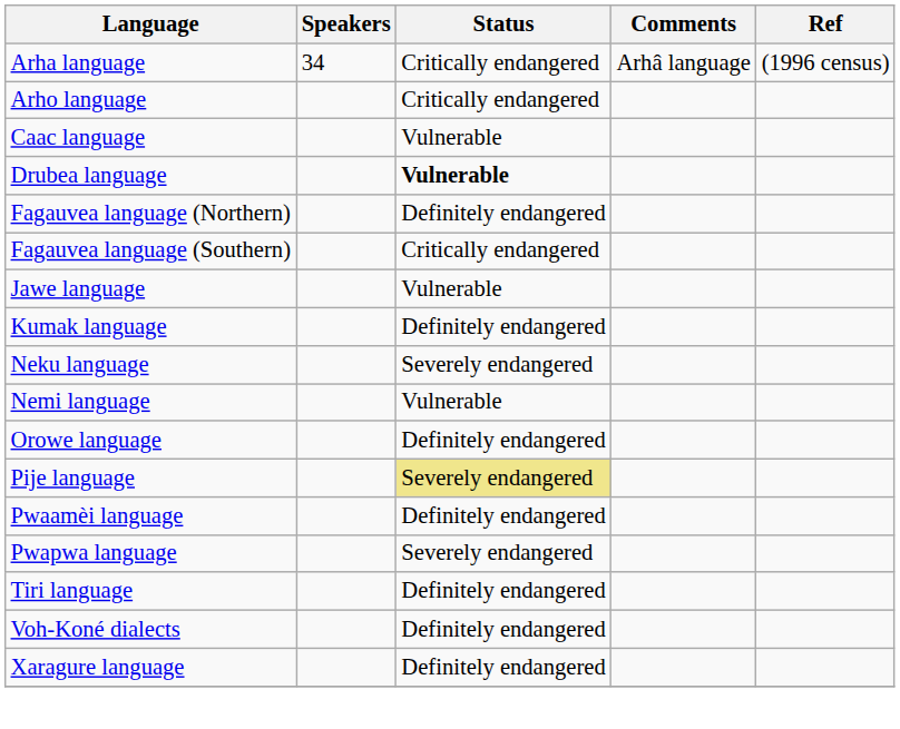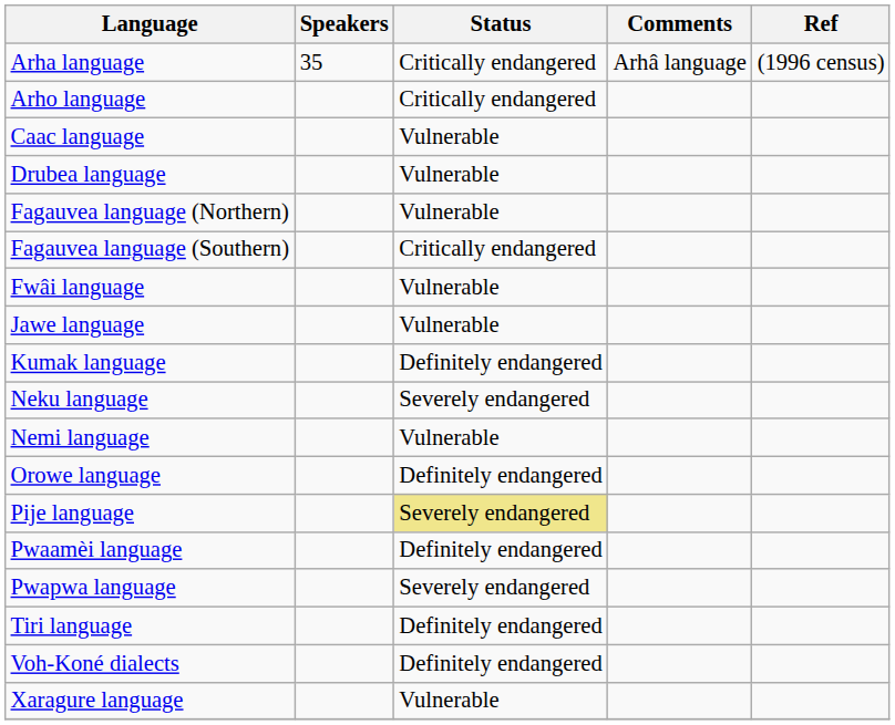 <table class="sortable wikitable" align="center" style="font-size:90%">
 <tr>
 <th>Language</th>
 <th>Speakers</th>
 <th>Status</th>
 <th>Comments</th>
 <th>Ref</th>
 </tr>
 <tr>
 <td><a href='#'>Arha language</a></td>
-<td>34</td>
+<td>35</td>
 <td>Critically endangered</td>
 <td>Arhâ language</td>
 <td>(1996 census)</td>
 </tr>
 <tr>
 <td><a href='#'>Arho language</a></td>
 <td> </td>
 <td>Critically endangered</td>
 <td> </td>
 <td> </td>
 </tr>
 <tr>
 <td><a href='#'>Caac language</a></td>
 <td> </td>
 <td>Vulnerable</td>
 <td> </td>
 <td> </td>
 </tr>
 <tr>
 <td><a href='#'>Drubea language</a></td>
 <td> </td>
-<td><strong>Vulnerable</strong></td>
+<td>Vulnerable</td>
 <td> </td>
 <td> </td>
 </tr>
 <tr>
 <td><a href='#'>Fagauvea language</a> (Northern)</td>
 <td> </td>
-<td>Definitely endangered</td>
+<td>Vulnerable</td>
 <td> </td>
 <td> </td>
 </tr>
 <tr>
 <td><a href='#'>Fagauvea language</a> (Southern)</td>
 <td> </td>
 <td>Critically endangered</td>
+<td> </td>
+<td> </td>
+</tr>
+<tr>
+<td><a href='#'>Fwâi language</a></td>
+<td> </td>
+<td>Vulnerable</td>
 <td> </td>
 <td> </td>
 </tr>
 <tr>
 <td><a href='#'>Jawe language</a></td>
 <td> </td>
 <td>Vulnerable</td>
 <td> </td>
 <td> </td>
 </tr>
 <tr>
 <td><a href='#'>Kumak language</a></td>
 <td> </td>
 <td>Definitely endangered</td>
 <td> </td>
 <td> </td>
 </tr>
 <tr>
 <td><a href='#'>Neku language</a></td>
 <td> </td>
 <td>Severely endangered</td>
 <td> </td>
 <td> </td>
 </tr>
 <tr>
 <td><a href='#'>Nemi language</a></td>
 <td> </td>
 <td>Vulnerable</td>
 <td> </td>
 <td> </td>
 </tr>
 <tr>
 <td><a href='#'>Orowe language</a></td>
 <td> </td>
 <td>Definitely endangered</td>
 <td> </td>
 <td> </td>
 </tr>
 <tr>
 <td><a href='#'>Pije language</a></td>
 <td> </td>
 <td style="background: khaki;">Severely endangered</td>
 <td> </td>
 <td> </td>
 </tr>
 <tr>
 <td><a href='#'>Pwaamèi language</a></td>
 <td> </td>
 <td>Definitely endangered</td>
 <td> </td>
 <td> </td>
 </tr>
 <tr>
 <td><a href='#'>Pwapwa language</a></td>
 <td> </td>
 <td>Severely endangered</td>
 <td> </td>
 <td> </td>
 </tr>
 <tr>
 <td><a href='#'>Tiri language</a></td>
 <td> </td>
 <td>Definitely endangered</td>
 <td> </td>
 <td> </td>
 </tr>
 <tr>
 <td><a href='#'>Voh-Koné dialects</a></td>
 <td> </td>
 <td>Definitely endangered</td>
 <td> </td>
 <td> </td>
 </tr>
 <tr>
 <td><a href='#'>Xaragure language</a></td>
 <td> </td>
-<td>Definitely endangered</td>
+<td>Vulnerable</td>
 <td> </td>
 <td> </td>
 </tr>
 <tr>
 </tr>
 </table>
